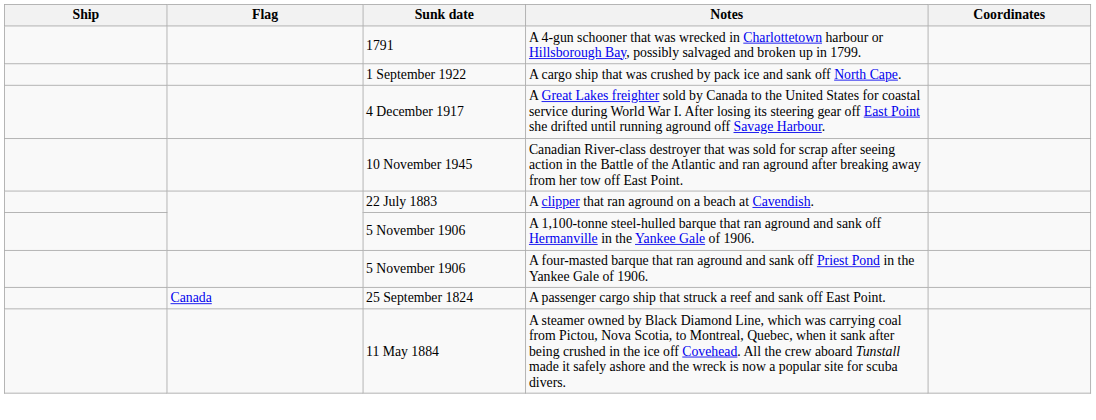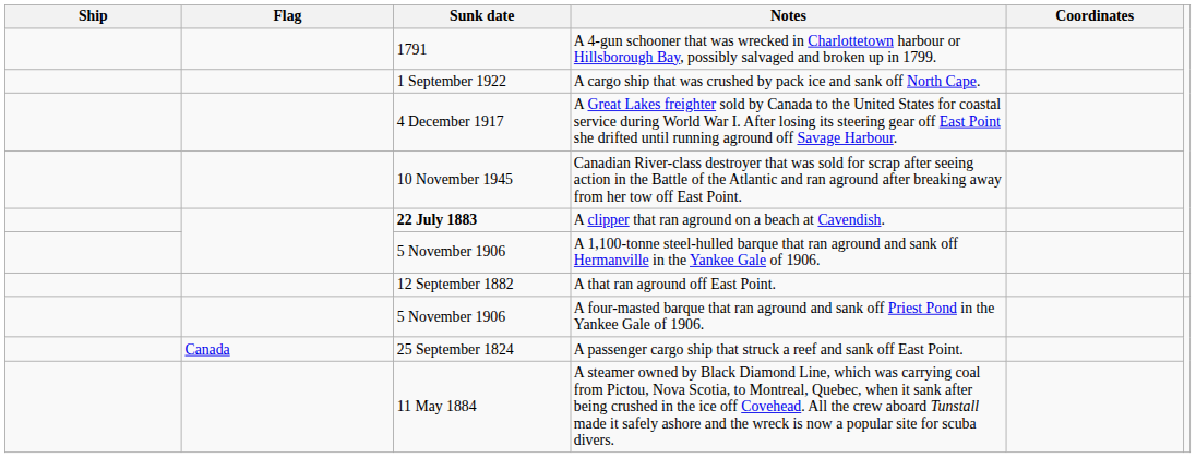 <table class=wikitable | style = "width:100%">
 <tr>
 <th style="width:15%">Ship</th>
 <th style="width:18%">Flag</th>
 <th style="width:15%">Sunk date</th>
 <th style="width:37%">Notes</th>
 <th style="width:15%">Coordinates</th>
 </tr>
 <tr>
 <td></td>
 <td></td>
 <td>1791</td>
 <td>A 4-gun schooner that was wrecked in <a href='#'>Charlottetown</a> harbour or <a href='#'>Hillsborough Bay</a>, possibly salvaged and broken up in 1799.</td>
 <td></td>
 </tr>
 <tr>
 <td></td>
 <td></td>
 <td>1 September 1922</td>
 <td>A cargo ship that was crushed by pack ice and sank  off <a href='#'>North Cape</a>.</td>
 <td></td>
 </tr>
 <tr>
 <td></td>
 <td></td>
 <td>4 December 1917</td>
 <td>A <a href='#'>Great Lakes freighter</a> sold by Canada to the United States for coastal service during World War I. After losing its steering gear off <a href='#'>East Point</a> she drifted until running aground off <a href='#'>Savage Harbour</a>.</td>
 <td></td>
 </tr>
 <tr>
 <td></td>
 <td></td>
 <td>10 November 1945</td>
 <td>Canadian River-class destroyer that was sold for scrap after seeing action in the Battle of the Atlantic and ran aground after breaking away from her tow off East Point.</td>
 <td></td>
 </tr>
 <tr>
 <td></td>
 <td rowspan="2"></td>
-<td>22 July 1883</td>
+<td><strong>22 July 1883</strong></td>
 <td>A <a href='#'>clipper</a> that ran aground on a beach at <a href='#'>Cavendish</a>.</td>
 <td></td>
 </tr>
 <tr>
 <td></td>
 <td>5 November 1906</td>
 <td>A 1,100-tonne steel-hulled barque that ran aground and sank off <a href='#'>Hermanville</a> in the <a href='#'>Yankee Gale</a> of 1906.</td>
+<td></td>
+</tr>
+<tr>
+<td></td>
+<td></td>
+<td>12 September 1882</td>
+<td>A  that ran aground off East Point.</td>
+<td></td>
 <td></td>
 </tr>
 <tr>
 <td></td>
 <td></td>
 <td>5 November 1906</td>
 <td>A four-masted barque that ran aground and sank off <a href='#'>Priest Pond</a> in the Yankee Gale of 1906.</td>
 <td></td>
 </tr>
 <tr>
 <td></td>
 <td> <a href='#'>Canada</a></td>
 <td>25 September 1824</td>
 <td>A passenger cargo ship that struck a reef and sank off East Point.</td>
 <td></td>
 </tr>
 <tr>
 <td></td>
 <td></td>
 <td>11 May 1884</td>
 <td>A steamer owned by Black Diamond Line, which was carrying coal from Pictou, Nova Scotia, to Montreal, Quebec, when it sank after being crushed in the ice off <a href='#'>Covehead</a>. All the crew aboard <em>Tunstall</em> made it safely ashore and the wreck is now a popular site for scuba divers.</td>
 <td></td>
 </tr>
 </table>
